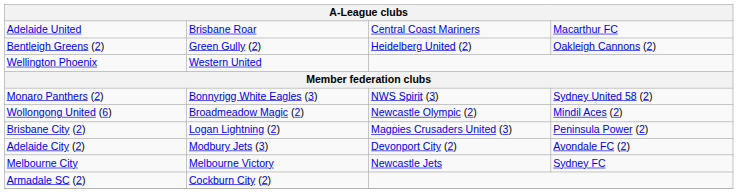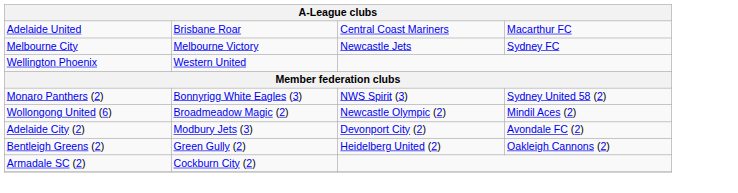 <table class="wikitable">
 <tr>
 <th colspan="4">A-League clubs</th>
 </tr>
 <tr>
 <td width="20%"><a href='#'>Adelaide United</a></td>
 <td width="20%"><a href='#'>Brisbane Roar</a></td>
 <td width="20%"><a href='#'>Central Coast Mariners</a></td>
 <td width="20%"><a href='#'>Macarthur FC</a></td>
 </tr>
 <tr>
-<td> <a href='#'>Bentleigh Greens</a> (<a href='#'>2</a>)</td>
-<td> <a href='#'>Green Gully</a> (<a href='#'>2</a>)</td>
-<td> <a href='#'>Heidelberg United</a> (<a href='#'>2</a>)</td>
-<td> <a href='#'>Oakleigh Cannons</a> (<a href='#'>2</a>)</td>
+<td><a href='#'>Melbourne City</a></td>
+<td><a href='#'>Melbourne Victory</a></td>
+<td><a href='#'>Newcastle Jets</a></td>
+<td><a href='#'>Sydney FC</a></td>
 </tr>
 <tr>
 <td><a href='#'>Wellington Phoenix</a></td>
 <td><a href='#'>Western United</a></td>
 <td colspan="2"></td>
 </tr>
 <tr>
 <th colspan="4">Member federation clubs</th>
 </tr>
 <tr>
 <td> <a href='#'>Monaro Panthers</a> (<a href='#'>2</a>)</td>
 <td> <a href='#'>Bonnyrigg White Eagles</a> (<a href='#'>3</a>)</td>
 <td> <a href='#'>NWS Spirit</a> (<a href='#'>3</a>)</td>
 <td> <a href='#'>Sydney United 58</a> (<a href='#'>2</a>)</td>
 </tr>
 <tr>
 <td> <a href='#'>Wollongong United</a> (<a href='#'>6</a>)</td>
 <td> <a href='#'>Broadmeadow Magic</a> (<a href='#'>2</a>)</td>
 <td> <a href='#'>Newcastle Olympic</a> (<a href='#'>2</a>)</td>
 <td> <a href='#'>Mindil Aces</a> (<a href='#'>2</a>)</td>
 </tr>
 <tr>
-<td> <a href='#'>Brisbane City</a> (<a href='#'>2</a>)</td>
-<td> <a href='#'>Logan Lightning</a> (<a href='#'>2</a>)</td>
-<td> <a href='#'>Magpies Crusaders United</a> (<a href='#'>3</a>)</td>
-<td> <a href='#'>Peninsula Power</a> (<a href='#'>2</a>)</td>
-</tr>
-<tr>
 <td> <a href='#'>Adelaide City</a> (<a href='#'>2</a>)</td>
 <td> <a href='#'>Modbury Jets</a> (<a href='#'>3</a>)</td>
 <td> <a href='#'>Devonport City</a> (<a href='#'>2</a>)</td>
 <td> <a href='#'>Avondale FC</a> (<a href='#'>2</a>)</td>
 </tr>
 <tr>
-<td><a href='#'>Melbourne City</a></td>
-<td><a href='#'>Melbourne Victory</a></td>
-<td><a href='#'>Newcastle Jets</a></td>
-<td><a href='#'>Sydney FC</a></td>
+<td> <a href='#'>Bentleigh Greens</a> (<a href='#'>2</a>)</td>
+<td> <a href='#'>Green Gully</a> (<a href='#'>2</a>)</td>
+<td> <a href='#'>Heidelberg United</a> (<a href='#'>2</a>)</td>
+<td> <a href='#'>Oakleigh Cannons</a> (<a href='#'>2</a>)</td>
 </tr>
 <tr>
 <td> <a href='#'>Armadale SC</a> (<a href='#'>2</a>)</td>
 <td> <a href='#'>Cockburn City</a> (<a href='#'>2</a>)</td>
 <td colspan="2"></td>
 </tr>
 <tr>
 </tr>
 </table>
